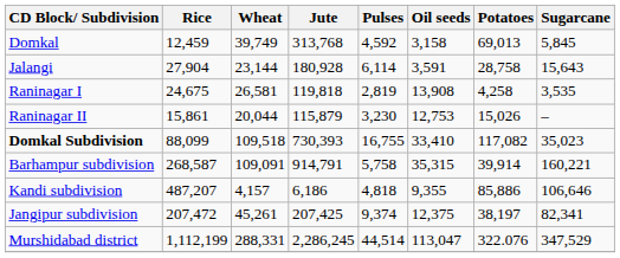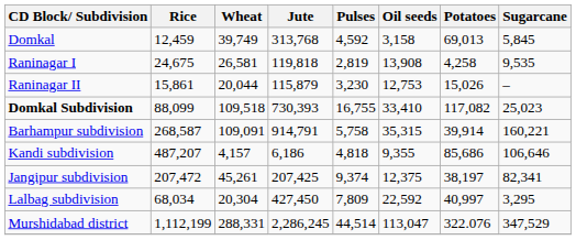 <table class="wikitable sortable">
 <tr>
 <th>CD Block/ Subdivision</th>
 <th>Rice</th>
 <th>Wheat</th>
 <th>Jute</th>
 <th>Pulses</th>
 <th>Oil seeds</th>
 <th>Potatoes</th>
 <th>Sugarcane</th>
 </tr>
 <tr>
 <td><a href='#'>Domkal</a></td>
 <td>12,459</td>
 <td>39,749</td>
 <td>313,768</td>
 <td>4,592</td>
 <td>3,158</td>
 <td>69,013</td>
 <td>5,845</td>
 </tr>
 <tr>
-<td><a href='#'>Jalangi</a></td>
-<td>27,904</td>
-<td>23,144</td>
-<td>180,928</td>
-<td>6,114</td>
-<td>3,591</td>
-<td>28,758</td>
-<td>15,643</td>
-</tr>
-<tr>
 <td><a href='#'>Raninagar I</a></td>
 <td>24,675</td>
 <td>26,581</td>
 <td>119,818</td>
 <td>2,819</td>
 <td>13,908</td>
 <td>4,258</td>
-<td>3,535</td>
+<td>9,535</td>
 </tr>
 <tr>
 <td><a href='#'>Raninagar II</a></td>
 <td>15,861</td>
 <td>20,044</td>
 <td>115,879</td>
 <td>3,230</td>
 <td>12,753</td>
 <td>15,026</td>
 <td>–</td>
 </tr>
 <tr>
 <td><strong>Domkal Subdivision</strong></td>
 <td>88,099</td>
 <td>109,518</td>
 <td>730,393</td>
 <td>16,755</td>
 <td>33,410</td>
 <td>117,082</td>
-<td>35,023</td>
+<td>25,023</td>
 </tr>
 <tr>
 <td><a href='#'>Barhampur subdivision</a></td>
 <td>268,587</td>
 <td>109,091</td>
 <td>914,791</td>
 <td>5,758</td>
 <td>35,315</td>
 <td>39,914</td>
 <td>160,221</td>
 </tr>
 <tr>
 <td><a href='#'>Kandi subdivision</a></td>
 <td>487,207</td>
 <td>4,157</td>
 <td>6,186</td>
 <td>4,818</td>
 <td>9,355</td>
-<td>85,886</td>
+<td>85,686</td>
 <td>106,646</td>
 </tr>
 <tr>
 <td><a href='#'>Jangipur subdivision</a></td>
 <td>207,472</td>
 <td>45,261</td>
 <td>207,425</td>
 <td>9,374</td>
 <td>12,375</td>
 <td>38,197</td>
 <td>82,341</td>
+</tr>
+<tr>
+<td><a href='#'>Lalbag subdivision</a></td>
+<td>68,034</td>
+<td>20,304</td>
+<td>427,450</td>
+<td>7,809</td>
+<td>22,592</td>
+<td>40,997</td>
+<td>3,295</td>
 </tr>
 <tr>
 <td><a href='#'>Murshidabad district</a></td>
 <td>1,112,199</td>
 <td>288,331</td>
 <td>2,286,245</td>
 <td>44,514</td>
 <td>113,047</td>
 <td>322.076</td>
 <td>347,529</td>
 </tr>
 <tr>
 </tr>
 </table>
